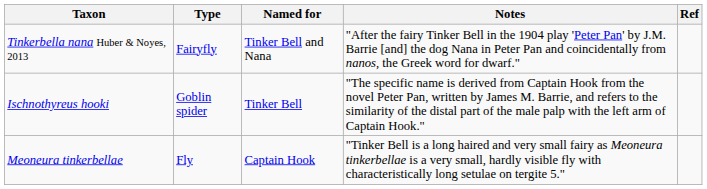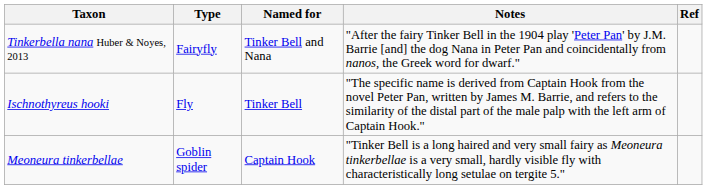 <table class="wikitable sortable" width="100%">
 <tr>
 <th style="width:25%;">Taxon</th>
 <th style="width:10%;">Type</th>
 <th style="width:15%;">Named for</th>
 <th style="width:50%;">Notes</th>
 <th class="unsortable">Ref</th>
 </tr>
 <tr>
 <td><em><a href='#'>Tinkerbella nana</a></em> <small>Huber & Noyes, 2013</small></td>
 <td><a href='#'>Fairyfly</a></td>
 <td><a href='#'>Tinker Bell</a> and Nana</td>
 <td>"After the fairy Tinker Bell in the 1904 play '<a href='#'>Peter Pan</a>' by J.M. Barrie [and] the dog Nana in Peter Pan and coincidentally from <em>nanos</em>, the Greek word for dwarf."</td>
 <td></td>
 </tr>
 <tr>
 <td><a href='#'><em>Ischnothyreus hooki</em></a> </td>
-<td><a href='#'>Goblin spider</a></td>
+<td><a href='#'>Fly</a></td>
 <td><a href='#'>Tinker Bell</a></td>
 <td>"The specific name is derived from Captain Hook from the novel Peter Pan, written by James M. Barrie, and refers to the similarity of the distal part of the male palp with the left arm of Captain Hook."</td>
 <td></td>
 </tr>
 <tr>
 <td><em><a href='#'>Meoneura tinkerbellae</a></em> </td>
-<td><a href='#'>Fly</a></td>
+<td><a href='#'>Goblin spider</a></td>
 <td><a href='#'>Captain Hook</a></td>
 <td>"Tinker Bell is a long haired and very small fairy as <em>Meoneura tinkerbellae</em> is a very small, hardly visible fly with characteristically long setulae on tergite 5."</td>
 <td></td>
 </tr>
 </table>
